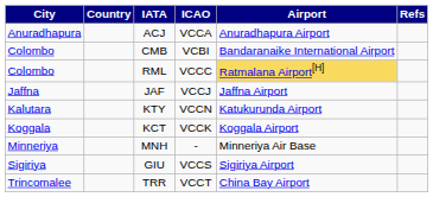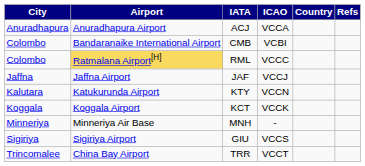 <table class="sortable wikitable toccolours">
 <tr>
 <th style="background:navy; color:white;">City</th>
-<th style="background:navy; color:white;">Country</th>
+<th style="background:navy; color:white;">Airport</th>
 <th style="background:navy; color:white; width:50px;">IATA</th>
 <th style="background:navy; color:white; width:50px;">ICAO</th>
-<th style="background:navy; color:white;">Airport</th>
+<th style="background:navy; color:white;">Country</th>
 <th style="background:navy; color:white;" class="unsortable">Refs</th>
 </tr>
 <tr>
 <td><a href='#'>Anuradhapura</a></td>
-<td></td>
+<td><a href='#'>Anuradhapura Airport</a></td>
 <td align=center>ACJ</td>
 <td align=center>VCCA</td>
-<td><a href='#'>Anuradhapura Airport</a></td>
+<td></td>
 <td align=center></td>
 </tr>
 <tr>
 <td><a href='#'>Colombo</a></td>
-<td></td>
+<td><a href='#'>Bandaranaike International Airport</a></td>
 <td align=center>CMB</td>
 <td align=center>VCBI</td>
-<td><a href='#'>Bandaranaike International Airport</a></td>
+<td></td>
 <td align=center></td>
 </tr>
 <tr>
 <td><a href='#'>Colombo</a></td>
-<td></td>
+<td style="background:#fada5e;"><a href='#'>Ratmalana Airport</a><sup>[H]</sup></td>
 <td align=center>RML</td>
 <td align=center>VCCC</td>
-<td style="background:#fada5e;"><a href='#'>Ratmalana Airport</a><sup>[H]</sup></td>
+<td></td>
 <td align=center></td>
 </tr>
 <tr>
 <td><a href='#'>Jaffna</a></td>
-<td></td>
+<td><a href='#'>Jaffna Airport</a></td>
 <td align=center>JAF</td>
 <td align=center>VCCJ</td>
-<td><a href='#'>Jaffna Airport</a></td>
+<td></td>
 <td align=center></td>
 </tr>
 <tr>
 <td><a href='#'>Kalutara</a></td>
-<td></td>
+<td><a href='#'>Katukurunda Airport</a></td>
 <td align=center>KTY</td>
 <td align=center>VCCN</td>
-<td><a href='#'>Katukurunda Airport</a></td>
+<td></td>
 <td align=center></td>
 </tr>
 <tr>
 <td><a href='#'>Koggala</a></td>
-<td></td>
+<td><a href='#'>Koggala Airport</a></td>
 <td align=center>KCT</td>
 <td align=center>VCCK</td>
-<td><a href='#'>Koggala Airport</a></td>
+<td></td>
 <td align=center></td>
 </tr>
 <tr>
 <td><a href='#'>Minneriya</a></td>
-<td></td>
+<td>Minneriya Air Base</td>
 <td align=center>MNH</td>
 <td align=center>-</td>
-<td>Minneriya Air Base</td>
+<td></td>
 <td align="center"></td>
 </tr>
 <tr>
 <td><a href='#'>Sigiriya</a></td>
-<td></td>
+<td><a href='#'>Sigiriya Airport</a></td>
 <td align=center>GIU</td>
 <td align=center>VCCS</td>
-<td><a href='#'>Sigiriya Airport</a></td>
+<td></td>
 <td align=center></td>
 </tr>
 <tr>
 <td><a href='#'>Trincomalee</a></td>
-<td></td>
+<td><a href='#'>China Bay Airport</a></td>
 <td align=center>TRR</td>
 <td align=center>VCCT</td>
-<td><a href='#'>China Bay Airport</a></td>
+<td></td>
 <td align=center></td>
 </tr>
 </table>
